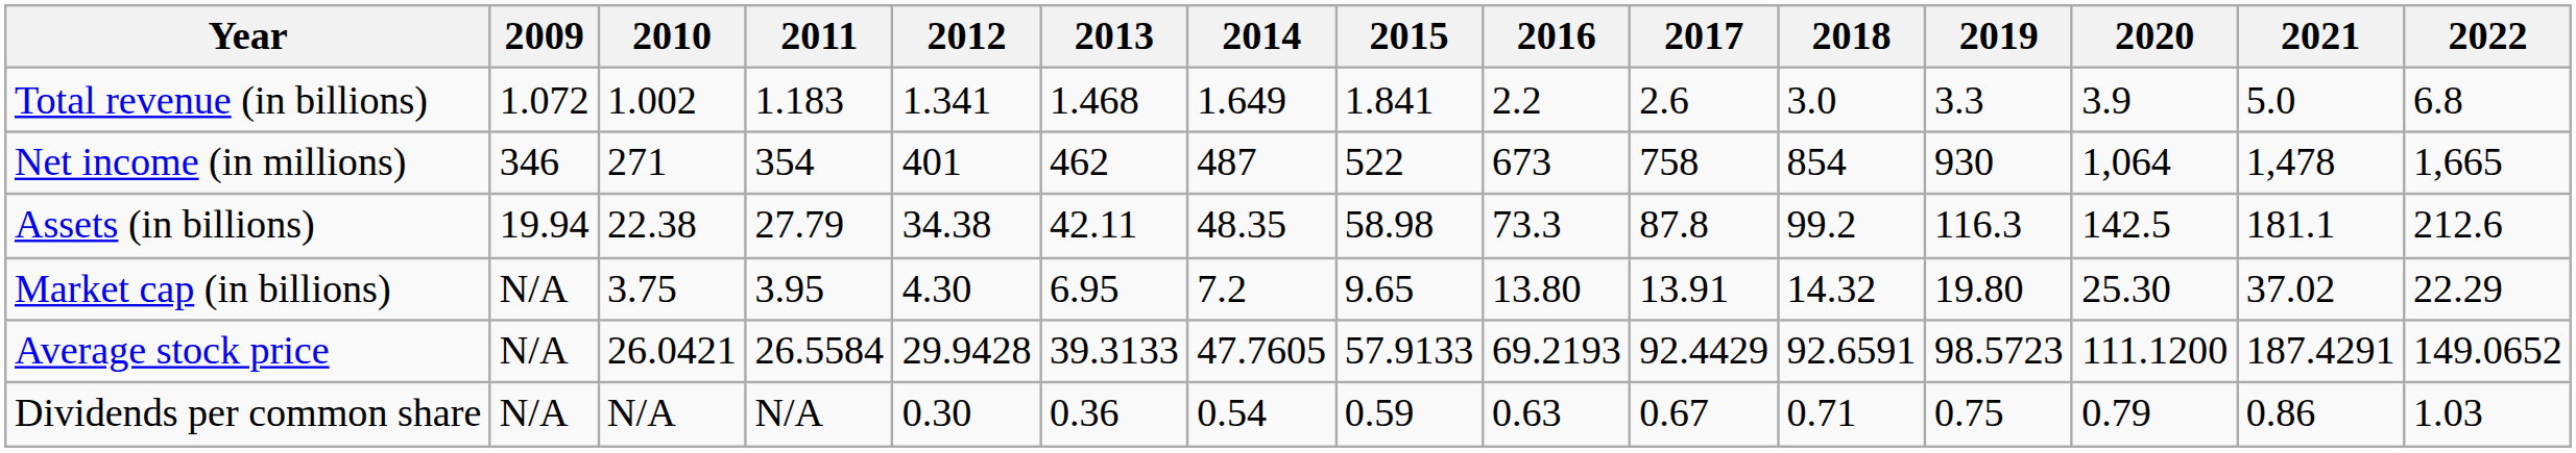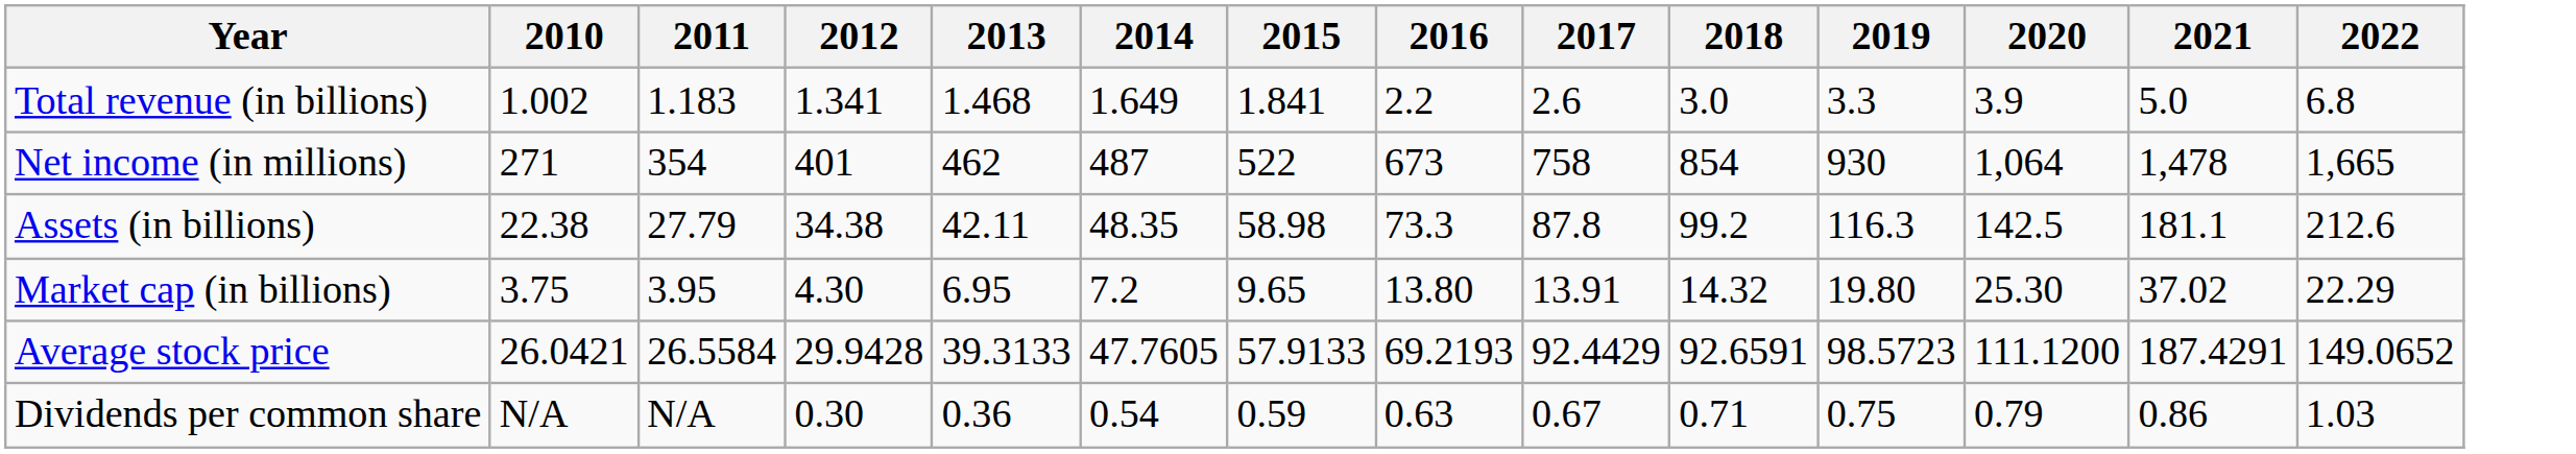 <table class="wikitable">
 <tr>
 <th>Year</th>
-<th>2009</th>
 <th>2010</th>
 <th>2011</th>
 <th>2012</th>
 <th>2013</th>
 <th>2014</th>
 <th>2015</th>
 <th>2016</th>
 <th>2017</th>
 <th>2018</th>
 <th>2019</th>
 <th>2020</th>
 <th>2021</th>
 <th>2022</th>
 </tr>
 <tr>
 <td><a href='#'>Total revenue</a> (in billions)</td>
-<td>1.072</td>
 <td>1.002</td>
 <td>1.183</td>
 <td>1.341</td>
 <td>1.468</td>
 <td>1.649</td>
 <td>1.841</td>
 <td>2.2</td>
 <td>2.6</td>
 <td>3.0</td>
 <td>3.3</td>
 <td>3.9</td>
 <td>5.0</td>
 <td>6.8</td>
 </tr>
 <tr>
 <td><a href='#'>Net income</a> (in millions)</td>
-<td>346</td>
 <td>271</td>
 <td>354</td>
 <td>401</td>
 <td>462</td>
 <td>487</td>
 <td>522</td>
 <td>673</td>
 <td>758</td>
 <td>854</td>
 <td>930</td>
 <td>1,064</td>
 <td>1,478</td>
 <td>1,665</td>
 </tr>
 <tr>
 <td><a href='#'>Assets</a> (in billions)</td>
-<td>19.94</td>
 <td>22.38</td>
 <td>27.79</td>
 <td>34.38</td>
 <td>42.11</td>
 <td>48.35</td>
 <td>58.98</td>
 <td>73.3</td>
 <td>87.8</td>
 <td>99.2</td>
 <td>116.3</td>
 <td>142.5</td>
 <td>181.1</td>
 <td>212.6</td>
 </tr>
 <tr>
 <td><a href='#'>Market cap</a> (in billions)</td>
-<td>N/A</td>
 <td>3.75</td>
 <td>3.95</td>
 <td>4.30</td>
 <td>6.95</td>
 <td>7.2</td>
 <td>9.65</td>
 <td>13.80</td>
 <td>13.91</td>
 <td>14.32</td>
 <td>19.80</td>
 <td>25.30</td>
 <td>37.02</td>
 <td>22.29</td>
 </tr>
 <tr>
 <td><a href='#'>Average stock price</a></td>
-<td>N/A</td>
 <td>26.0421</td>
 <td>26.5584</td>
 <td>29.9428</td>
 <td>39.3133</td>
 <td>47.7605</td>
 <td>57.9133</td>
 <td>69.2193</td>
 <td>92.4429</td>
 <td>92.6591</td>
 <td>98.5723</td>
 <td>111.1200</td>
 <td>187.4291</td>
 <td>149.0652</td>
 </tr>
 <tr>
 <td>Dividends per common share</td>
 <td>N/A</td>
 <td>N/A</td>
-<td>N/A</td>
 <td>0.30</td>
 <td>0.36</td>
 <td>0.54</td>
 <td>0.59</td>
 <td>0.63</td>
 <td>0.67</td>
 <td>0.71</td>
 <td>0.75</td>
 <td>0.79</td>
 <td>0.86</td>
 <td>1.03</td>
 </tr>
 </table>
